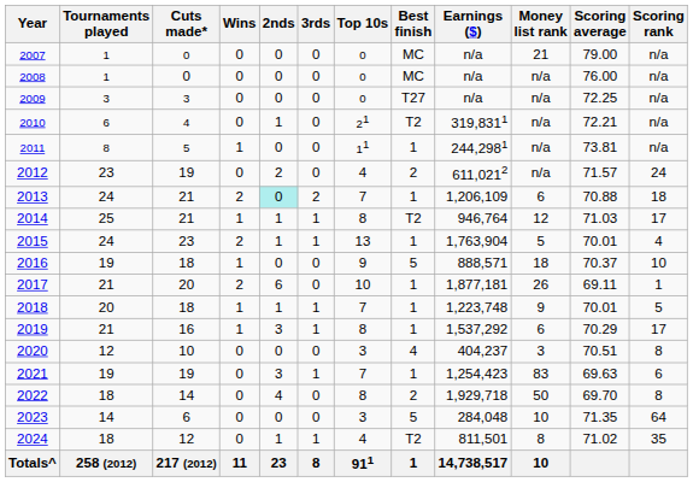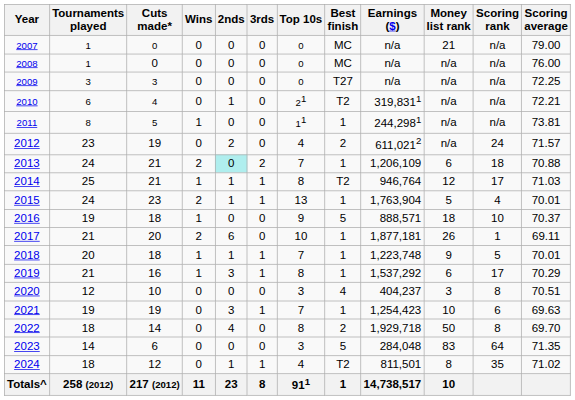 <table class="wikitable" style="text-align:center; ">
 <tr>
 <th>Year</th>
 <th>Tournaments <br>played</th>
 <th>Cuts <br>made*</th>
 <th>Wins</th>
 <th>2nds</th>
 <th>3rds</th>
 <th>Top 10s</th>
 <th>Best <br>finish</th>
 <th>Earnings<br>(<a href='#'>$</a>)</th>
 <th>Money<br>list rank</th>
+<th>Scoring<br>rank</th>
 <th>Scoring <br> average</th>
-<th>Scoring<br>rank</th>
 </tr>
 <tr>
 <td><small><a href='#'>2007</a></small></td>
 <td><small>1</small></td>
 <td><small>0</small></td>
 <td>0</td>
 <td>0</td>
 <td>0</td>
 <td><small>0</small></td>
 <td>MC</td>
 <td>n/a</td>
 <td>21</td>
+<td>n/a</td>
 <td>79.00</td>
-<td>n/a</td>
 </tr>
 <tr>
 <td><small><a href='#'>2008</a></small></td>
 <td><small>1</small></td>
 <td>0</td>
 <td>0</td>
 <td>0</td>
 <td>0</td>
 <td><small>0</small></td>
 <td>MC</td>
 <td>n/a</td>
 <td>n/a</td>
+<td>n/a</td>
 <td>76.00</td>
-<td>n/a</td>
 </tr>
 <tr>
 <td><small><a href='#'>2009</a></small></td>
 <td><small>3</small></td>
 <td><small>3</small></td>
 <td>0</td>
 <td>0</td>
 <td>0</td>
 <td><small>0</small></td>
 <td>T27</td>
 <td>n/a</td>
 <td>n/a</td>
+<td>n/a</td>
 <td>72.25</td>
-<td>n/a</td>
 </tr>
 <tr>
 <td><small><a href='#'>2010</a></small></td>
 <td><small>6</small></td>
 <td><small>4</small></td>
 <td>0</td>
 <td>1</td>
 <td>0</td>
 <td><small>2</small><sup>1</sup></td>
 <td>T2</td>
 <td style="text-align:right">319,831<sup>1</sup></td>
 <td>n/a</td>
+<td>n/a</td>
 <td>72.21</td>
-<td>n/a</td>
 </tr>
 <tr>
 <td><small><a href='#'>2011</a></small></td>
 <td><small>8</small></td>
 <td><small>5</small></td>
 <td>1</td>
 <td>0</td>
 <td>0</td>
 <td><small>1</small><sup>1</sup></td>
 <td>1</td>
 <td style="text-align:right">244,298<sup>1</sup></td>
 <td>n/a</td>
+<td>n/a</td>
 <td>73.81</td>
-<td>n/a</td>
 </tr>
 <tr>
 <td><a href='#'>2012</a></td>
 <td>23</td>
 <td>19</td>
 <td>0</td>
 <td>2</td>
 <td>0</td>
 <td>4</td>
 <td>2</td>
 <td style="text-align:right">611,021<sup>2</sup></td>
 <td>n/a</td>
+<td>24</td>
 <td>71.57</td>
-<td>24</td>
 </tr>
 <tr>
 <td><a href='#'>2013</a></td>
 <td>24</td>
 <td>21</td>
 <td>2</td>
 <td style="background: paleturquoise;">0</td>
 <td>2</td>
 <td>7</td>
 <td>1</td>
 <td style="text-align:right">1,206,109</td>
 <td>6</td>
+<td>18</td>
 <td>70.88</td>
-<td>18</td>
 </tr>
 <tr>
 <td><a href='#'>2014</a></td>
 <td>25</td>
 <td>21</td>
 <td>1</td>
 <td>1</td>
 <td>1</td>
 <td>8</td>
 <td>T2</td>
 <td style="text-align:right">946,764</td>
 <td>12</td>
+<td>17</td>
 <td>71.03</td>
-<td>17</td>
 </tr>
 <tr>
 <td><a href='#'>2015</a></td>
 <td>24</td>
 <td>23</td>
 <td>2</td>
 <td>1</td>
 <td>1</td>
 <td>13</td>
 <td>1</td>
 <td style="text-align:right">1,763,904</td>
 <td>5</td>
+<td>4</td>
 <td>70.01</td>
-<td>4</td>
 </tr>
 <tr>
 <td><a href='#'>2016</a></td>
 <td>19</td>
 <td>18</td>
 <td>1</td>
 <td>0</td>
 <td>0</td>
 <td>9</td>
 <td>5</td>
 <td style="text-align:right">888,571</td>
 <td>18</td>
+<td>10</td>
 <td>70.37</td>
-<td>10</td>
 </tr>
 <tr>
 <td><a href='#'>2017</a></td>
 <td>21</td>
 <td>20</td>
 <td>2</td>
 <td>6</td>
 <td>0</td>
 <td>10</td>
 <td>1</td>
 <td style="text-align:right">1,877,181</td>
 <td>26</td>
+<td>1</td>
 <td>69.11</td>
-<td>1</td>
 </tr>
 <tr>
 <td><a href='#'>2018</a></td>
 <td>20</td>
 <td>18</td>
 <td>1</td>
 <td>1</td>
 <td>1</td>
 <td>7</td>
 <td>1</td>
 <td style="text-align:right">1,223,748</td>
 <td>9</td>
+<td>5</td>
 <td>70.01</td>
-<td>5</td>
 </tr>
 <tr>
 <td><a href='#'>2019</a></td>
 <td>21</td>
 <td>16</td>
 <td>1</td>
 <td>3</td>
 <td>1</td>
 <td>8</td>
 <td>1</td>
 <td style="text-align:right">1,537,292</td>
 <td>6</td>
+<td>17</td>
 <td>70.29</td>
-<td>17</td>
 </tr>
 <tr>
 <td><a href='#'>2020</a></td>
 <td>12</td>
 <td>10</td>
 <td>0</td>
 <td>0</td>
 <td>0</td>
 <td>3</td>
 <td>4</td>
 <td style="text-align:right">404,237</td>
 <td>3</td>
+<td>8</td>
 <td>70.51</td>
-<td>8</td>
 </tr>
 <tr>
 <td><a href='#'>2021</a></td>
 <td>19</td>
 <td>19</td>
 <td>0</td>
 <td>3</td>
 <td>1</td>
 <td>7</td>
 <td>1</td>
 <td align=right>1,254,423</td>
-<td>83</td>
+<td>10</td>
+<td>6</td>
 <td>69.63</td>
-<td>6</td>
 </tr>
 <tr>
 <td><a href='#'>2022</a></td>
 <td>18</td>
 <td>14</td>
 <td>0</td>
 <td>4</td>
 <td>0</td>
 <td>8</td>
 <td>2</td>
 <td align=right>1,929,718</td>
 <td>50</td>
+<td>8</td>
 <td>69.70</td>
-<td>8</td>
 </tr>
 <tr>
 <td><a href='#'>2023</a></td>
 <td>14</td>
 <td>6</td>
 <td>0</td>
 <td>0</td>
 <td>0</td>
 <td>3</td>
 <td>5</td>
 <td align=right>284,048</td>
-<td>10</td>
+<td>83</td>
+<td>64</td>
 <td>71.35</td>
-<td>64</td>
 </tr>
 <tr>
 <td><a href='#'>2024</a></td>
 <td>18</td>
 <td>12</td>
 <td>0</td>
 <td>1</td>
 <td>1</td>
 <td>4</td>
 <td>T2</td>
 <td align=right>811,501</td>
 <td>8</td>
+<td>35</td>
 <td>71.02</td>
-<td>35</td>
 </tr>
 <tr>
 <th>Totals^</th>
 <th>258 <small>(2012)</small> </th>
 <th>217 <small>(2012)</small> </th>
 <th>11 </th>
 <th>23 </th>
 <th>8 </th>
 <th>91<sup>1</sup> </th>
 <th>1 </th>
 <th>14,738,517 </th>
 <th>10 </th>
 <th></th>
 <th></th>
 </tr>
 </table>
